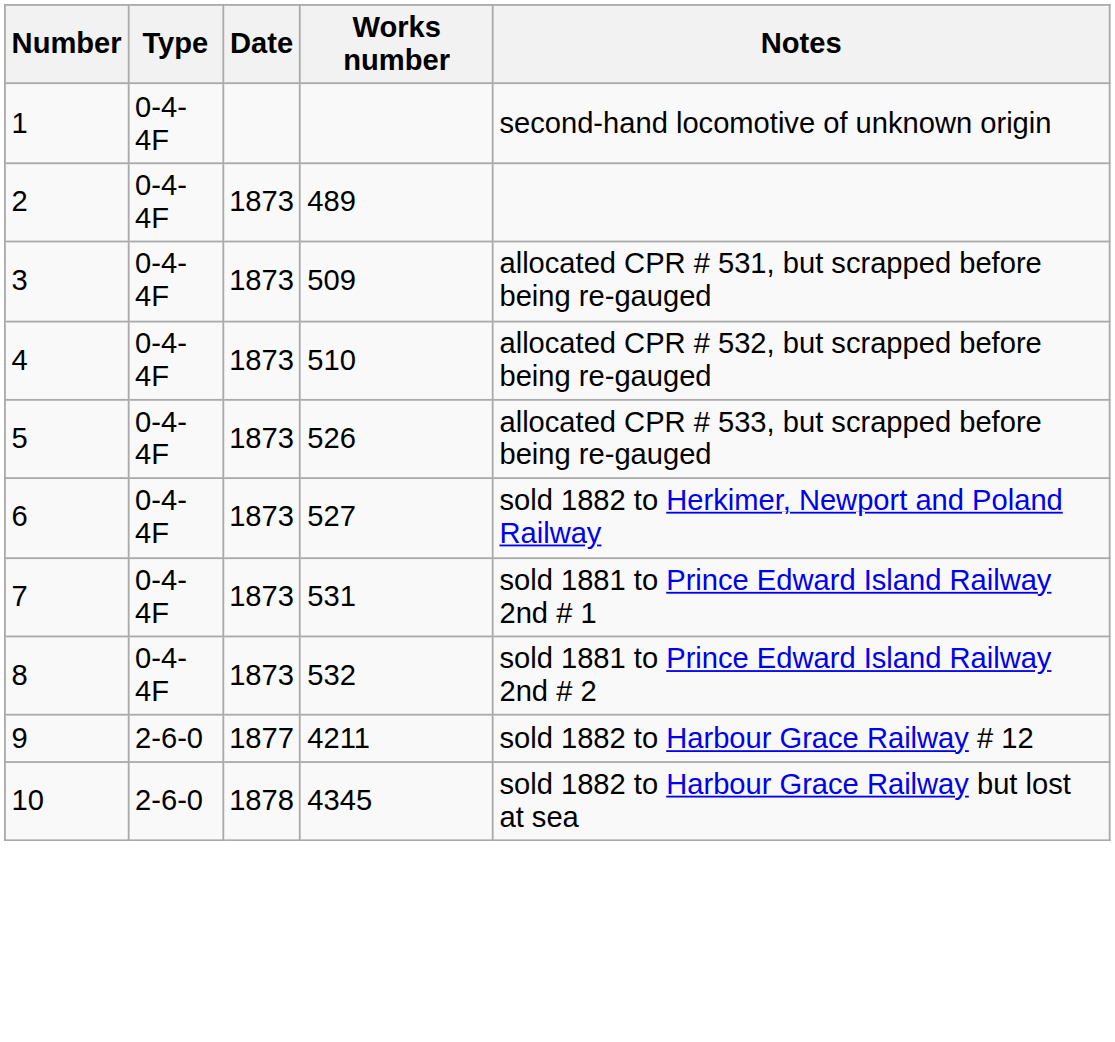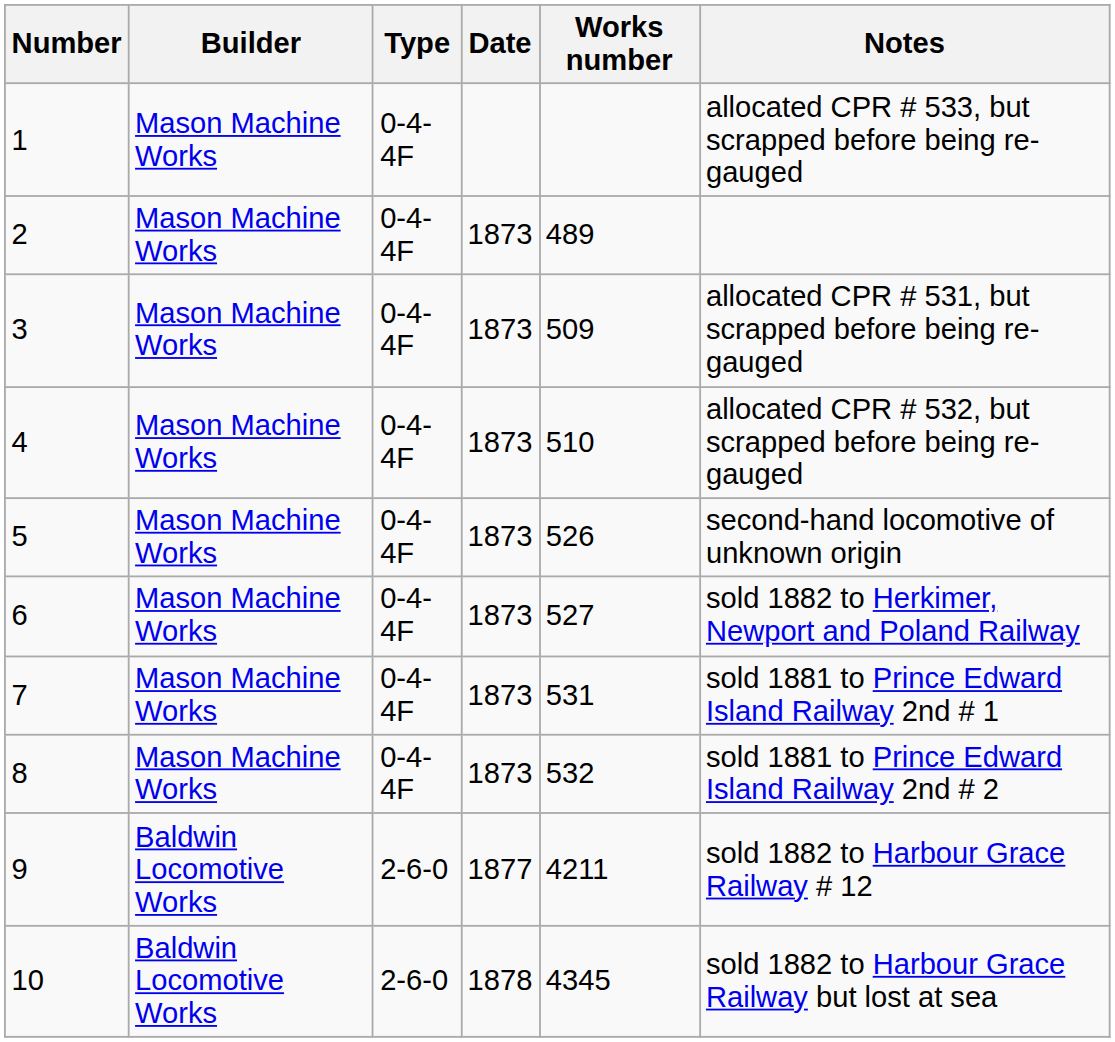 <table class="wikitable">
 <tr>
 <th>Number</th>
+<th>Builder</th>
 <th>Type</th>
 <th>Date</th>
 <th>Works number</th>
 <th>Notes</th>
 </tr>
 <tr>
 <td>1</td>
+<td><a href='#'>Mason Machine Works</a></td>
 <td>0-4-4F</td>
 <td></td>
 <td></td>
-<td>second-hand locomotive of unknown origin</td>
+<td>allocated CPR # 533, but scrapped before being re-gauged</td>
 </tr>
 <tr>
 <td>2</td>
+<td><a href='#'>Mason Machine Works</a></td>
 <td>0-4-4F</td>
 <td>1873</td>
 <td>489</td>
 <td></td>
 </tr>
 <tr>
 <td>3</td>
+<td><a href='#'>Mason Machine Works</a></td>
 <td>0-4-4F</td>
 <td>1873</td>
 <td>509</td>
 <td>allocated CPR # 531, but scrapped before being re-gauged</td>
 </tr>
 <tr>
 <td>4</td>
+<td><a href='#'>Mason Machine Works</a></td>
 <td>0-4-4F</td>
 <td>1873</td>
 <td>510</td>
 <td>allocated CPR # 532, but scrapped before being re-gauged</td>
 </tr>
 <tr>
 <td>5</td>
+<td><a href='#'>Mason Machine Works</a></td>
 <td>0-4-4F</td>
 <td>1873</td>
 <td>526</td>
-<td>allocated CPR # 533, but scrapped before being re-gauged</td>
+<td>second-hand locomotive of unknown origin</td>
 </tr>
 <tr>
 <td>6</td>
+<td><a href='#'>Mason Machine Works</a></td>
 <td>0-4-4F</td>
 <td>1873</td>
 <td>527</td>
 <td>sold 1882 to <a href='#'>Herkimer, Newport and Poland Railway</a></td>
 </tr>
 <tr>
 <td>7</td>
+<td><a href='#'>Mason Machine Works</a></td>
 <td>0-4-4F</td>
 <td>1873</td>
 <td>531</td>
 <td>sold 1881 to <a href='#'>Prince Edward Island Railway</a> 2nd # 1</td>
 </tr>
 <tr>
 <td>8</td>
+<td><a href='#'>Mason Machine Works</a></td>
 <td>0-4-4F</td>
 <td>1873</td>
 <td>532</td>
 <td>sold 1881 to <a href='#'>Prince Edward Island Railway</a> 2nd # 2</td>
 </tr>
 <tr>
 <td>9</td>
+<td><a href='#'>Baldwin Locomotive Works</a></td>
 <td>2-6-0</td>
 <td>1877</td>
 <td>4211</td>
 <td>sold 1882 to <a href='#'>Harbour Grace Railway</a> # 12</td>
 </tr>
 <tr>
 <td>10</td>
+<td><a href='#'>Baldwin Locomotive Works</a></td>
 <td>2-6-0</td>
 <td>1878</td>
 <td>4345</td>
 <td>sold 1882 to <a href='#'>Harbour Grace Railway</a> but lost at sea</td>
 </tr>
 </table>
